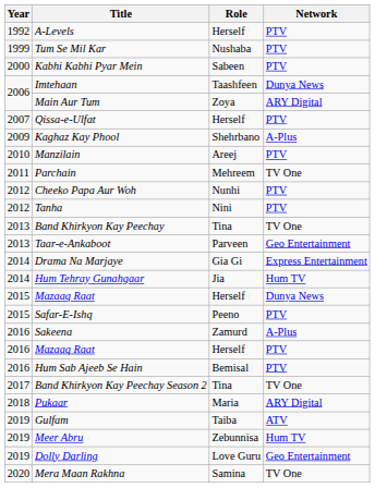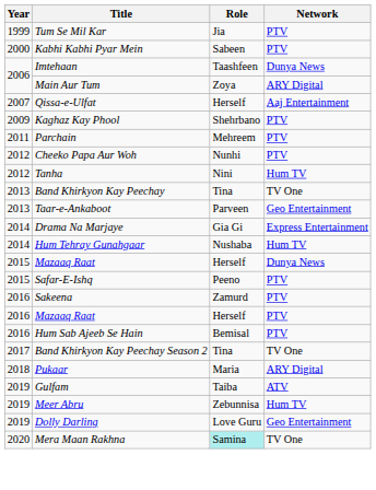 <table class="wikitable sortable plainrowheaders">
 <tr style="text-align:center;">
 <th scope="col">Year</th>
 <th scope="col">Title</th>
 <th scope="col">Role</th>
 <th scope="col">Network</th>
 </tr>
 <tr>
-<td>1992</td>
-<td><em>A-Levels</em></td>
-<td>Herself</td>
-<td><a href='#'>PTV</a></td>
-</tr>
-<tr>
 <td>1999</td>
 <td><em>Tum Se Mil Kar</em></td>
-<td>Nushaba</td>
+<td>Jia</td>
 <td><a href='#'>PTV</a></td>
 </tr>
 <tr>
 <td>2000</td>
 <td><em>Kabhi Kabhi Pyar Mein</em></td>
 <td>Sabeen</td>
 <td><a href='#'>PTV</a></td>
 </tr>
 <tr>
 <td rowspan="2">2006</td>
 <td><em>Imtehaan</em></td>
 <td>Taashfeen</td>
 <td><a href='#'>Dunya News</a></td>
 </tr>
 <tr>
 <td><em>Main Aur Tum</em></td>
 <td>Zoya</td>
 <td><a href='#'>ARY Digital</a></td>
 </tr>
 <tr>
 <td>2007</td>
 <td><em>Qissa-e-Ulfat</em></td>
 <td>Herself</td>
-<td><a href='#'>PTV</a></td>
+<td><a href='#'>Aaj Entertainment</a></td>
 </tr>
 <tr>
 <td>2009</td>
 <td><em>Kaghaz Kay Phool</em></td>
 <td>Shehrbano</td>
-<td><a href='#'>A-Plus</a></td>
-</tr>
-<tr>
-<td>2010</td>
-<td><em>Manzilain</em></td>
-<td>Areej</td>
 <td><a href='#'>PTV</a></td>
 </tr>
 <tr>
 <td>2011</td>
 <td><em>Parchain</em></td>
 <td>Mehreem</td>
-<td>TV One</td>
+<td><a href='#'>PTV</a></td>
 </tr>
 <tr>
 <td>2012</td>
 <td><em>Cheeko Papa Aur Woh</em></td>
 <td>Nunhi</td>
 <td><a href='#'>PTV</a></td>
 </tr>
 <tr>
 <td>2012</td>
 <td><em>Tanha</em></td>
 <td>Nini</td>
-<td><a href='#'>PTV</a></td>
+<td><a href='#'>Hum TV</a></td>
 </tr>
 <tr>
 <td>2013</td>
 <td><em>Band Khirkyon Kay Peechay</em></td>
 <td>Tina</td>
 <td>TV One</td>
 </tr>
 <tr>
 <td>2013</td>
 <td><em>Taar-e-Ankaboot</em></td>
 <td>Parveen</td>
 <td><a href='#'>Geo Entertainment</a></td>
 </tr>
 <tr>
 <td>2014</td>
 <td><em>Drama Na Marjaye</em></td>
 <td>Gia Gi</td>
 <td><a href='#'>Express Entertainment</a></td>
 </tr>
 <tr>
 <td>2014</td>
 <td><em><a href='#'>Hum Tehray Gunahgaar</a></em></td>
-<td>Jia</td>
+<td>Nushaba</td>
 <td><a href='#'>Hum TV</a></td>
 </tr>
 <tr>
 <td>2015</td>
 <td><em><a href='#'>Mazaaq Raat</a></em></td>
 <td>Herself</td>
 <td><a href='#'>Dunya News</a></td>
 </tr>
 <tr>
 <td>2015</td>
 <td><em>Safar-E-Ishq</em></td>
 <td>Peeno</td>
 <td><a href='#'>PTV</a></td>
 </tr>
 <tr>
 <td>2016</td>
 <td><em>Sakeena</em></td>
 <td>Zamurd</td>
-<td><a href='#'>A-Plus</a></td>
+<td><a href='#'>PTV</a></td>
 </tr>
 <tr>
 <td>2016</td>
 <td><em><a href='#'>Mazaaq Raat</a></em></td>
 <td>Herself</td>
 <td><a href='#'>PTV</a></td>
 </tr>
 <tr>
 <td>2016</td>
 <td><em>Hum Sab Ajeeb Se Hain</em></td>
 <td>Bemisal</td>
 <td><a href='#'>PTV</a></td>
 </tr>
 <tr>
 <td>2017</td>
 <td><em>Band Khirkyon Kay Peechay Season 2</em></td>
 <td>Tina</td>
 <td>TV One</td>
 </tr>
 <tr>
 <td>2018</td>
 <td><em><a href='#'>Pukaar</a></em></td>
 <td>Maria</td>
 <td><a href='#'>ARY Digital</a></td>
 </tr>
 <tr>
 <td>2019</td>
 <td><em>Gulfam</em></td>
 <td>Taiba</td>
 <td><a href='#'>ATV</a></td>
 </tr>
 <tr>
 <td>2019</td>
 <td><em><a href='#'>Meer Abru</a></em></td>
 <td>Zebunnisa</td>
 <td><a href='#'>Hum TV</a></td>
 </tr>
 <tr>
 <td>2019</td>
 <td><em><a href='#'>Dolly Darling</a></em></td>
 <td>Love Guru</td>
 <td><a href='#'>Geo Entertainment</a></td>
 </tr>
 <tr>
 <td>2020</td>
 <td><em>Mera Maan Rakhna</em></td>
-<td>Samina</td>
+<td style="background: paleturquoise;">Samina</td>
 <td>TV One</td>
 </tr>
 </table>
